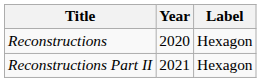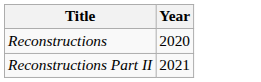 <table class="wikitable">
 <tr>
 <th>Title</th>
 <th>Year</th>
-<th>Label</th>
 </tr>
 <tr>
 <td><em>Reconstructions</em></td>
 <td>2020</td>
-<td>Hexagon</td>
 </tr>
 <tr>
 <td><em> Reconstructions Part II</em></td>
 <td>2021</td>
-<td>Hexagon</td>
 </tr>
 </table>
